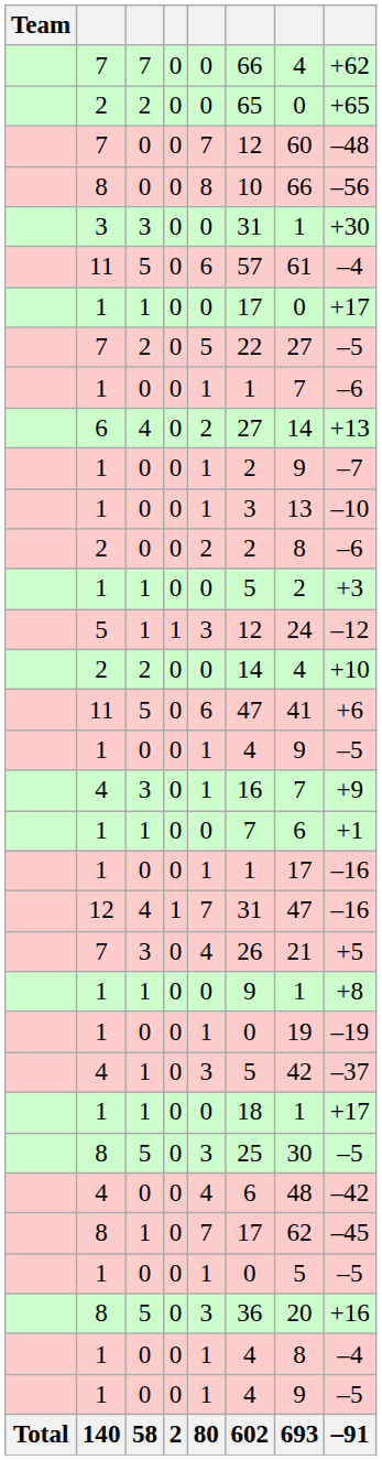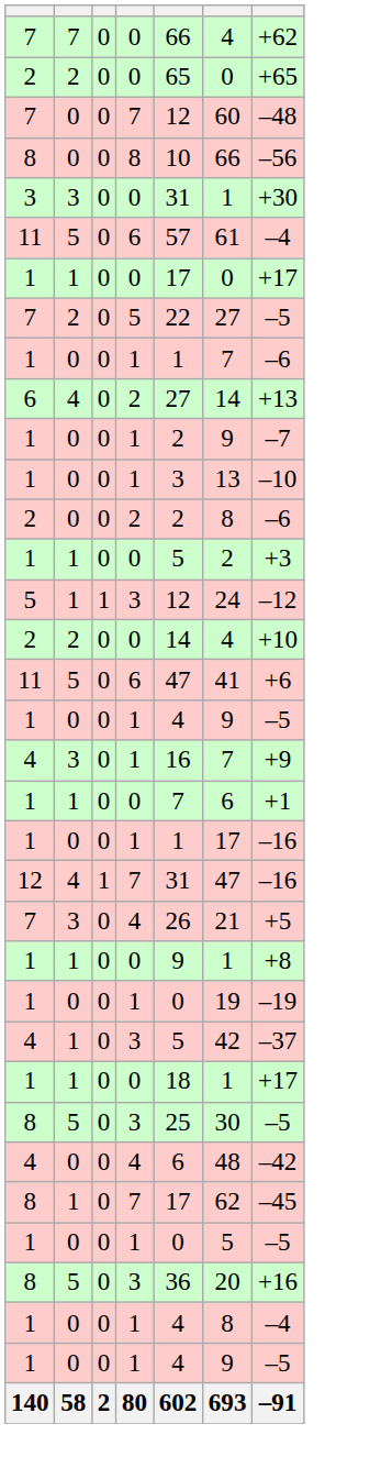 <table class="wikitable sortable" style="text-align:center;">
 <tr>
-<th>Team</th>
 <th></th>
 <th></th>
 <th></th>
 <th></th>
 <th></th>
 <th></th>
 <th></th>
 </tr>
 <tr bgcolor=#CCFFCC>
-<td style="text-align:left;"></td>
 <td>7</td>
 <td>7</td>
 <td>0</td>
 <td>0</td>
 <td>66</td>
 <td>4</td>
 <td>+62</td>
 </tr>
 <tr bgcolor=#CCFFCC>
-<td style="text-align:left;"></td>
 <td>2</td>
 <td>2</td>
 <td>0</td>
 <td>0</td>
 <td>65</td>
 <td>0</td>
 <td>+65</td>
 </tr>
 <tr bgcolor=#FFCCCC>
-<td style="text-align:left;"></td>
 <td>7</td>
 <td>0</td>
 <td>0</td>
 <td>7</td>
 <td>12</td>
 <td>60</td>
 <td>–48</td>
 </tr>
 <tr bgcolor=#FFCCCC>
-<td style="text-align:left;"></td>
 <td>8</td>
 <td>0</td>
 <td>0</td>
 <td>8</td>
 <td>10</td>
 <td>66</td>
 <td>–56</td>
 </tr>
 <tr bgcolor=#CCFFCC>
-<td style="text-align:left;"></td>
 <td>3</td>
 <td>3</td>
 <td>0</td>
 <td>0</td>
 <td>31</td>
 <td>1</td>
 <td>+30</td>
 </tr>
 <tr bgcolor=#FFCCCC>
-<td style="text-align:left;"></td>
 <td>11</td>
 <td>5</td>
 <td>0</td>
 <td>6</td>
 <td>57</td>
 <td>61</td>
 <td>–4</td>
 </tr>
 <tr bgcolor=#CCFFCC>
-<td style="text-align:left;"></td>
 <td>1</td>
 <td>1</td>
 <td>0</td>
 <td>0</td>
 <td>17</td>
 <td>0</td>
 <td>+17</td>
 </tr>
 <tr bgcolor=#FFCCCC>
-<td style="text-align:left;"></td>
 <td>7</td>
 <td>2</td>
 <td>0</td>
 <td>5</td>
 <td>22</td>
 <td>27</td>
 <td>–5</td>
 </tr>
 <tr bgcolor=#FFCCCC>
-<td style="text-align:left;"></td>
 <td>1</td>
 <td>0</td>
 <td>0</td>
 <td>1</td>
 <td>1</td>
 <td>7</td>
 <td>–6</td>
 </tr>
 <tr bgcolor=#CCFFCC>
-<td style="text-align:left;"></td>
 <td>6</td>
 <td>4</td>
 <td>0</td>
 <td>2</td>
 <td>27</td>
 <td>14</td>
 <td>+13</td>
 </tr>
 <tr bgcolor=#FFCCCC>
-<td style="text-align:left;"></td>
 <td>1</td>
 <td>0</td>
 <td>0</td>
 <td>1</td>
 <td>2</td>
 <td>9</td>
 <td>–7</td>
 </tr>
 <tr bgcolor=#FFCCCC>
-<td style="text-align:left;"></td>
 <td>1</td>
 <td>0</td>
 <td>0</td>
 <td>1</td>
 <td>3</td>
 <td>13</td>
 <td>–10</td>
 </tr>
 <tr bgcolor=#FFCCCC>
-<td style="text-align:left;"></td>
 <td>2</td>
 <td>0</td>
 <td>0</td>
 <td>2</td>
 <td>2</td>
 <td>8</td>
 <td>–6</td>
 </tr>
 <tr bgcolor=#CCFFCC>
-<td style="text-align:left;"></td>
 <td>1</td>
 <td>1</td>
 <td>0</td>
 <td>0</td>
 <td>5</td>
 <td>2</td>
 <td>+3</td>
 </tr>
 <tr bgcolor=#FFCCCC>
-<td style="text-align:left;"></td>
 <td>5</td>
 <td>1</td>
 <td>1</td>
 <td>3</td>
 <td>12</td>
 <td>24</td>
 <td>–12</td>
 </tr>
 <tr bgcolor=#CCFFCC>
-<td style="text-align:left;"></td>
 <td>2</td>
 <td>2</td>
 <td>0</td>
 <td>0</td>
 <td>14</td>
 <td>4</td>
 <td>+10</td>
 </tr>
 <tr bgcolor=#FFCCCC>
-<td style="text-align:left;"></td>
 <td>11</td>
 <td>5</td>
 <td>0</td>
 <td>6</td>
 <td>47</td>
 <td>41</td>
 <td>+6</td>
 </tr>
 <tr bgcolor=#FFCCCC>
-<td style="text-align:left;"></td>
 <td>1</td>
 <td>0</td>
 <td>0</td>
 <td>1</td>
 <td>4</td>
 <td>9</td>
 <td>–5</td>
 </tr>
 <tr bgcolor=#CCFFCC>
-<td style="text-align:left;"></td>
 <td>4</td>
 <td>3</td>
 <td>0</td>
 <td>1</td>
 <td>16</td>
 <td>7</td>
 <td>+9</td>
 </tr>
 <tr bgcolor=#CCFFCC>
-<td style="text-align:left;"></td>
 <td>1</td>
 <td>1</td>
 <td>0</td>
 <td>0</td>
 <td>7</td>
 <td>6</td>
 <td>+1</td>
 </tr>
 <tr bgcolor=#FFCCCC>
-<td style="text-align:left;"></td>
 <td>1</td>
 <td>0</td>
 <td>0</td>
 <td>1</td>
 <td>1</td>
 <td>17</td>
 <td>–16</td>
 </tr>
 <tr bgcolor=#FFCCCC>
-<td style="text-align:left;"></td>
 <td>12</td>
 <td>4</td>
 <td>1</td>
 <td>7</td>
 <td>31</td>
 <td>47</td>
 <td>–16</td>
 </tr>
 <tr bgcolor=#FFCCCC>
-<td style="text-align:left;"></td>
 <td>7</td>
 <td>3</td>
 <td>0</td>
 <td>4</td>
 <td>26</td>
 <td>21</td>
 <td>+5</td>
 </tr>
 <tr bgcolor=#CCFFCC>
-<td style="text-align:left;"></td>
 <td>1</td>
 <td>1</td>
 <td>0</td>
 <td>0</td>
 <td>9</td>
 <td>1</td>
 <td>+8</td>
 </tr>
 <tr bgcolor=#FFCCCC>
-<td style="text-align:left;"></td>
 <td>1</td>
 <td>0</td>
 <td>0</td>
 <td>1</td>
 <td>0</td>
 <td>19</td>
 <td>–19</td>
 </tr>
 <tr bgcolor=#FFCCCC>
-<td style="text-align:left;"></td>
 <td>4</td>
 <td>1</td>
 <td>0</td>
 <td>3</td>
 <td>5</td>
 <td>42</td>
 <td>–37</td>
 </tr>
 <tr bgcolor=#CCFFCC>
-<td style="text-align:left;"></td>
 <td>1</td>
 <td>1</td>
 <td>0</td>
 <td>0</td>
 <td>18</td>
 <td>1</td>
 <td>+17</td>
 </tr>
 <tr bgcolor=#CCFFCC>
-<td style="text-align:left;"></td>
 <td>8</td>
 <td>5</td>
 <td>0</td>
 <td>3</td>
 <td>25</td>
 <td>30</td>
 <td>–5</td>
 </tr>
 <tr bgcolor=#FFCCCC>
-<td style="text-align:left;"></td>
 <td>4</td>
 <td>0</td>
 <td>0</td>
 <td>4</td>
 <td>6</td>
 <td>48</td>
 <td>–42</td>
 </tr>
 <tr bgcolor=#FFCCCC>
-<td style="text-align:left;"></td>
 <td>8</td>
 <td>1</td>
 <td>0</td>
 <td>7</td>
 <td>17</td>
 <td>62</td>
 <td>–45</td>
 </tr>
 <tr bgcolor=#FFCCCC>
-<td style="text-align:left;"></td>
 <td>1</td>
 <td>0</td>
 <td>0</td>
 <td>1</td>
 <td>0</td>
 <td>5</td>
 <td>–5</td>
 </tr>
 <tr bgcolor=#CCFFCC>
-<td style="text-align:left;"></td>
 <td>8</td>
 <td>5</td>
 <td>0</td>
 <td>3</td>
 <td>36</td>
 <td>20</td>
 <td>+16</td>
 </tr>
 <tr bgcolor=#FFCCCC>
-<td style="text-align:left;"></td>
 <td>1</td>
 <td>0</td>
 <td>0</td>
 <td>1</td>
 <td>4</td>
 <td>8</td>
 <td>–4</td>
 </tr>
 <tr bgcolor=#FFCCCC>
-<td style="text-align:left;"></td>
 <td>1</td>
 <td>0</td>
 <td>0</td>
 <td>1</td>
 <td>4</td>
 <td>9</td>
 <td>–5</td>
 </tr>
 <tr>
-<th>Total</th>
 <th>140</th>
 <th>58</th>
 <th>2</th>
 <th>80</th>
 <th>602</th>
 <th>693</th>
 <th>–91</th>
 </tr>
 </table>
